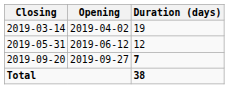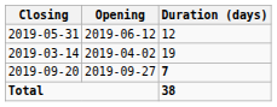 <table class="wikitable">
 <tr>
 <th>Closing</th>
 <th>Opening</th>
 <th>Duration (days)</th>
 </tr>
 <tr>
+<td>2019-05-31</td>
+<td>2019-06-12</td>
+<td>12 </td>
+</tr>
+<tr>
 <td>2019-03-14</td>
 <td>2019-04-02</td>
 <td>19 </td>
-</tr>
-<tr>
-<td>2019-05-31</td>
-<td>2019-06-12</td>
-<td>12 </td>
 </tr>
 <tr>
 <td>2019-09-20</td>
 <td>2019-09-27</td>
 <td><strong>7 </strong></td>
 </tr>
 <tr>
 <td colspan="2"><strong>Total</strong></td>
 <td><strong>38</strong></td>
 </tr>
 </table>
